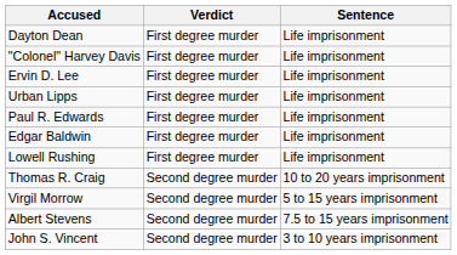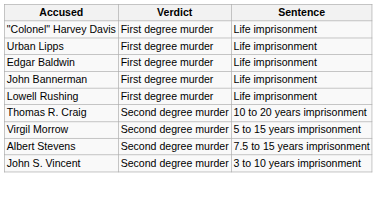 <table class="wikitable">
 <tr>
 <th>Accused</th>
 <th>Verdict</th>
 <th>Sentence</th>
 </tr>
 <tr>
-<td>Dayton Dean</td>
-<td>First degree murder</td>
-<td>Life imprisonment</td>
-</tr>
-<tr>
 <td>"Colonel" Harvey Davis</td>
-<td>First degree murder</td>
-<td>Life imprisonment</td>
-</tr>
-<tr>
-<td>Ervin D. Lee</td>
 <td>First degree murder</td>
 <td>Life imprisonment</td>
 </tr>
 <tr>
 <td>Urban Lipps</td>
 <td>First degree murder</td>
 <td>Life imprisonment</td>
 </tr>
 <tr>
-<td>Paul R. Edwards</td>
+<td>Edgar Baldwin</td>
 <td>First degree murder</td>
 <td>Life imprisonment</td>
 </tr>
 <tr>
-<td>Edgar Baldwin</td>
+<td>John Bannerman</td>
 <td>First degree murder</td>
 <td>Life imprisonment</td>
 </tr>
 <tr>
 <td>Lowell Rushing</td>
 <td>First degree murder</td>
 <td>Life imprisonment</td>
 </tr>
 <tr>
 <td>Thomas R. Craig</td>
 <td>Second degree murder</td>
 <td>10 to 20 years imprisonment</td>
 </tr>
 <tr>
 <td>Virgil Morrow</td>
 <td>Second degree murder</td>
 <td>5 to 15 years imprisonment</td>
 </tr>
 <tr>
 <td>Albert Stevens</td>
 <td>Second degree murder</td>
 <td>7.5 to 15 years imprisonment</td>
 </tr>
 <tr>
 <td>John S. Vincent</td>
 <td>Second degree murder</td>
 <td>3 to 10 years imprisonment</td>
 </tr>
 </table>
